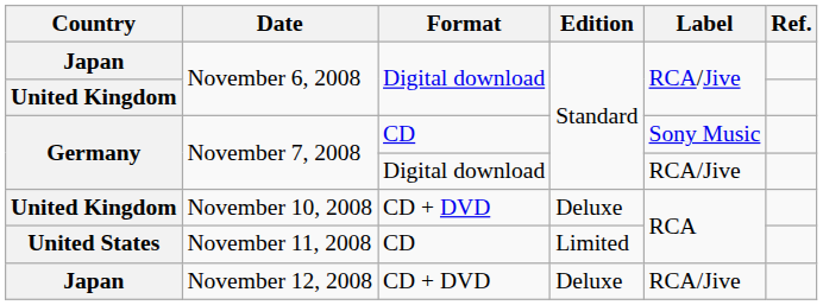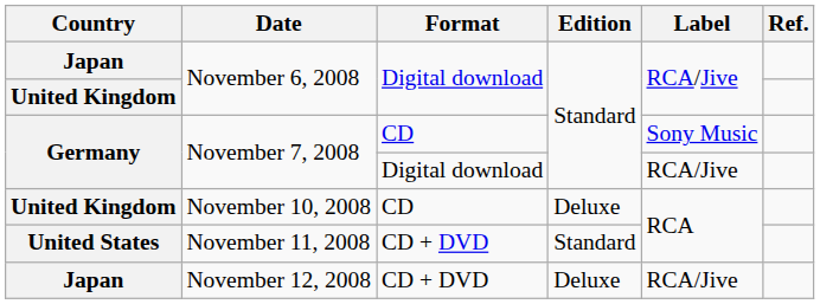 <table class="wikitable plainrowheaders">
 <tr>
 <th scope="col">Country</th>
 <th scope="col">Date</th>
 <th scope="col">Format</th>
 <th scope="col">Edition</th>
 <th scope="col">Label</th>
 <th scope="col">Ref.</th>
 </tr>
 <tr>
 <th scope="row">Japan</th>
 <td rowspan="2">November 6, 2008</td>
 <td rowspan="2"><a href='#'>Digital download</a></td>
 <td rowspan="4">Standard</td>
 <td rowspan="2"><a href='#'>RCA</a>/<a href='#'>Jive</a></td>
 <td align="center"></td>
 </tr>
 <tr>
 <th scope="row">United Kingdom</th>
 <td align="center"></td>
 </tr>
 <tr>
 <th scope="row" rowspan="2">Germany</th>
 <td rowspan="2">November 7, 2008</td>
 <td><a href='#'>CD</a></td>
 <td><a href='#'>Sony Music</a></td>
 <td align="center"></td>
 </tr>
 <tr>
 <td>Digital download</td>
 <td>RCA/Jive</td>
 <td align="center"></td>
 </tr>
 <tr>
 <th scope="row">United Kingdom</th>
 <td>November 10, 2008</td>
-<td>CD + <a href='#'>DVD</a></td>
+<td>CD</td>
 <td>Deluxe</td>
 <td rowspan="2">RCA</td>
 <td align="center"></td>
 </tr>
 <tr>
 <th scope="row">United States</th>
 <td>November 11, 2008</td>
-<td>CD</td>
-<td>Limited</td>
+<td>CD + <a href='#'>DVD</a></td>
+<td>Standard</td>
 <td align="center"></td>
 </tr>
 <tr>
 <th scope="row">Japan</th>
 <td>November 12, 2008</td>
 <td>CD + DVD</td>
 <td>Deluxe</td>
 <td>RCA/Jive</td>
 <td align="center"></td>
 </tr>
 </table>
